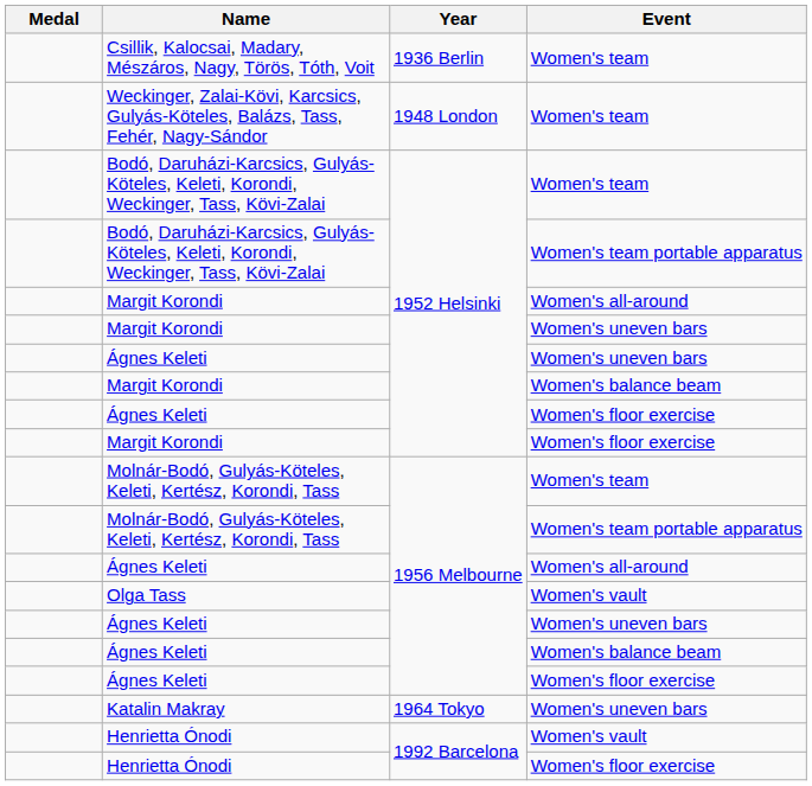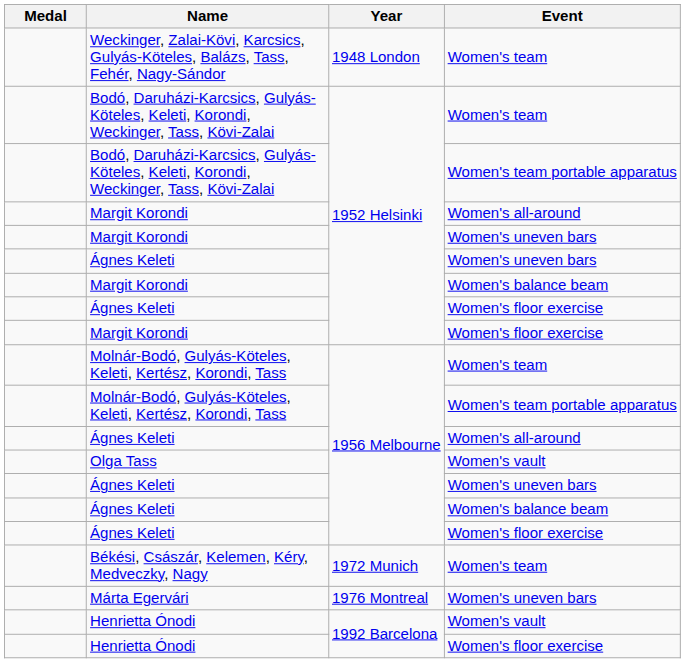 <table class="wikitable sortable">
 <tr>
 <th style="width:5em;">Medal</th>
 <th width=250>Name</th>
 <th>Year</th>
 <th>Event</th>
-</tr>
-<tr>
-<td></td>
-<td><a href='#'>Csillik</a>, <a href='#'>Kalocsai</a>, <a href='#'>Madary</a>, <a href='#'>Mészáros</a>, <a href='#'>Nagy</a>, <a href='#'>Törös</a>, <a href='#'>Tóth</a>, <a href='#'>Voit</a></td>
-<td> <a href='#'>1936 Berlin</a></td>
-<td><a href='#'>Women's team</a></td>
 </tr>
 <tr>
 <td></td>
 <td><a href='#'>Weckinger</a>, <a href='#'>Zalai-Kövi</a>, <a href='#'>Karcsics</a>, <a href='#'>Gulyás-Köteles</a>, <a href='#'>Balázs</a>, <a href='#'>Tass</a>, <a href='#'>Fehér</a>, <a href='#'>Nagy-Sándor</a></td>
 <td> <a href='#'>1948 London</a></td>
 <td><a href='#'>Women's team</a></td>
 </tr>
 <tr>
 <td></td>
 <td><a href='#'>Bodó</a>, <a href='#'>Daruházi-Karcsics</a>, <a href='#'>Gulyás-Köteles</a>, <a href='#'>Keleti</a>, <a href='#'>Korondi</a>, <a href='#'>Weckinger</a>, <a href='#'>Tass</a>, <a href='#'>Kövi-Zalai</a></td>
 <td rowspan="8"> <a href='#'>1952 Helsinki</a></td>
 <td><a href='#'>Women's team</a></td>
 </tr>
 <tr>
 <td></td>
 <td><a href='#'>Bodó</a>, <a href='#'>Daruházi-Karcsics</a>, <a href='#'>Gulyás-Köteles</a>, <a href='#'>Keleti</a>, <a href='#'>Korondi</a>, <a href='#'>Weckinger</a>, <a href='#'>Tass</a>, <a href='#'>Kövi-Zalai</a></td>
 <td><a href='#'>Women's team portable apparatus</a></td>
 </tr>
 <tr>
 <td></td>
 <td><a href='#'>Margit Korondi</a></td>
 <td><a href='#'>Women's all-around</a></td>
 </tr>
 <tr>
 <td></td>
 <td><a href='#'>Margit Korondi</a></td>
 <td><a href='#'>Women's uneven bars</a></td>
 </tr>
 <tr>
 <td></td>
 <td><a href='#'>Ágnes Keleti</a></td>
 <td><a href='#'>Women's uneven bars</a></td>
 </tr>
 <tr>
 <td></td>
 <td><a href='#'>Margit Korondi</a></td>
 <td><a href='#'>Women's balance beam</a></td>
 </tr>
 <tr>
 <td></td>
 <td><a href='#'>Ágnes Keleti</a></td>
 <td><a href='#'>Women's floor exercise</a></td>
 </tr>
 <tr>
 <td></td>
 <td><a href='#'>Margit Korondi</a></td>
 <td><a href='#'>Women's floor exercise</a></td>
 </tr>
 <tr>
 <td></td>
 <td><a href='#'>Molnár-Bodó</a>, <a href='#'>Gulyás-Köteles</a>, <a href='#'>Keleti</a>, <a href='#'>Kertész</a>, <a href='#'>Korondi</a>, <a href='#'>Tass</a></td>
 <td rowspan="7"> <a href='#'>1956 Melbourne</a></td>
 <td><a href='#'>Women's team</a></td>
 </tr>
 <tr>
 <td></td>
 <td><a href='#'>Molnár-Bodó</a>, <a href='#'>Gulyás-Köteles</a>, <a href='#'>Keleti</a>, <a href='#'>Kertész</a>, <a href='#'>Korondi</a>, <a href='#'>Tass</a></td>
 <td><a href='#'>Women's team portable apparatus</a></td>
 </tr>
 <tr>
 <td></td>
 <td><a href='#'>Ágnes Keleti</a></td>
 <td><a href='#'>Women's all-around</a></td>
 </tr>
 <tr>
 <td></td>
 <td><a href='#'>Olga Tass</a></td>
 <td><a href='#'>Women's vault</a></td>
 </tr>
 <tr>
 <td></td>
 <td><a href='#'>Ágnes Keleti</a></td>
 <td><a href='#'>Women's uneven bars</a></td>
 </tr>
 <tr>
 <td></td>
 <td><a href='#'>Ágnes Keleti</a></td>
 <td><a href='#'>Women's balance beam</a></td>
 </tr>
 <tr>
 <td></td>
 <td><a href='#'>Ágnes Keleti</a></td>
 <td><a href='#'>Women's floor exercise</a></td>
 </tr>
 <tr>
 <td></td>
-<td><a href='#'>Katalin Makray</a></td>
-<td> <a href='#'>1964 Tokyo</a></td>
+<td><a href='#'>Békési</a>, <a href='#'>Császár</a>, <a href='#'>Kelemen</a>, <a href='#'>Kéry</a>, <a href='#'>Medveczky</a>, <a href='#'>Nagy</a></td>
+<td> <a href='#'>1972 Munich</a></td>
+<td><a href='#'>Women's team</a></td>
+</tr>
+<tr>
+<td></td>
+<td><a href='#'>Márta Egervári</a></td>
+<td> <a href='#'>1976 Montreal</a></td>
 <td><a href='#'>Women's uneven bars</a></td>
 </tr>
 <tr>
 <td></td>
 <td><a href='#'>Henrietta Ónodi</a></td>
 <td rowspan="2"> <a href='#'>1992 Barcelona</a></td>
 <td><a href='#'>Women's vault</a></td>
 </tr>
 <tr>
 <td></td>
 <td><a href='#'>Henrietta Ónodi</a></td>
 <td><a href='#'>Women's floor exercise</a></td>
 </tr>
 </table>
